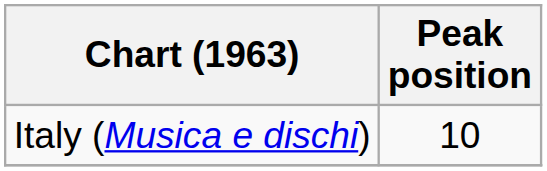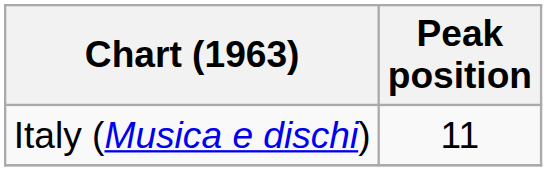 <table class="wikitable sortable">
 <tr>
 <th align="left">Chart (1963)</th>
 <th align="left">Peak<br>position</th>
 </tr>
 <tr>
 <td align="left">Italy (<em><a href='#'>Musica e dischi</a></em>)</td>
-<td align="center">10</td>
+<td align="center">11</td>
 </tr>
 <tr>
 </tr>
 </table>
